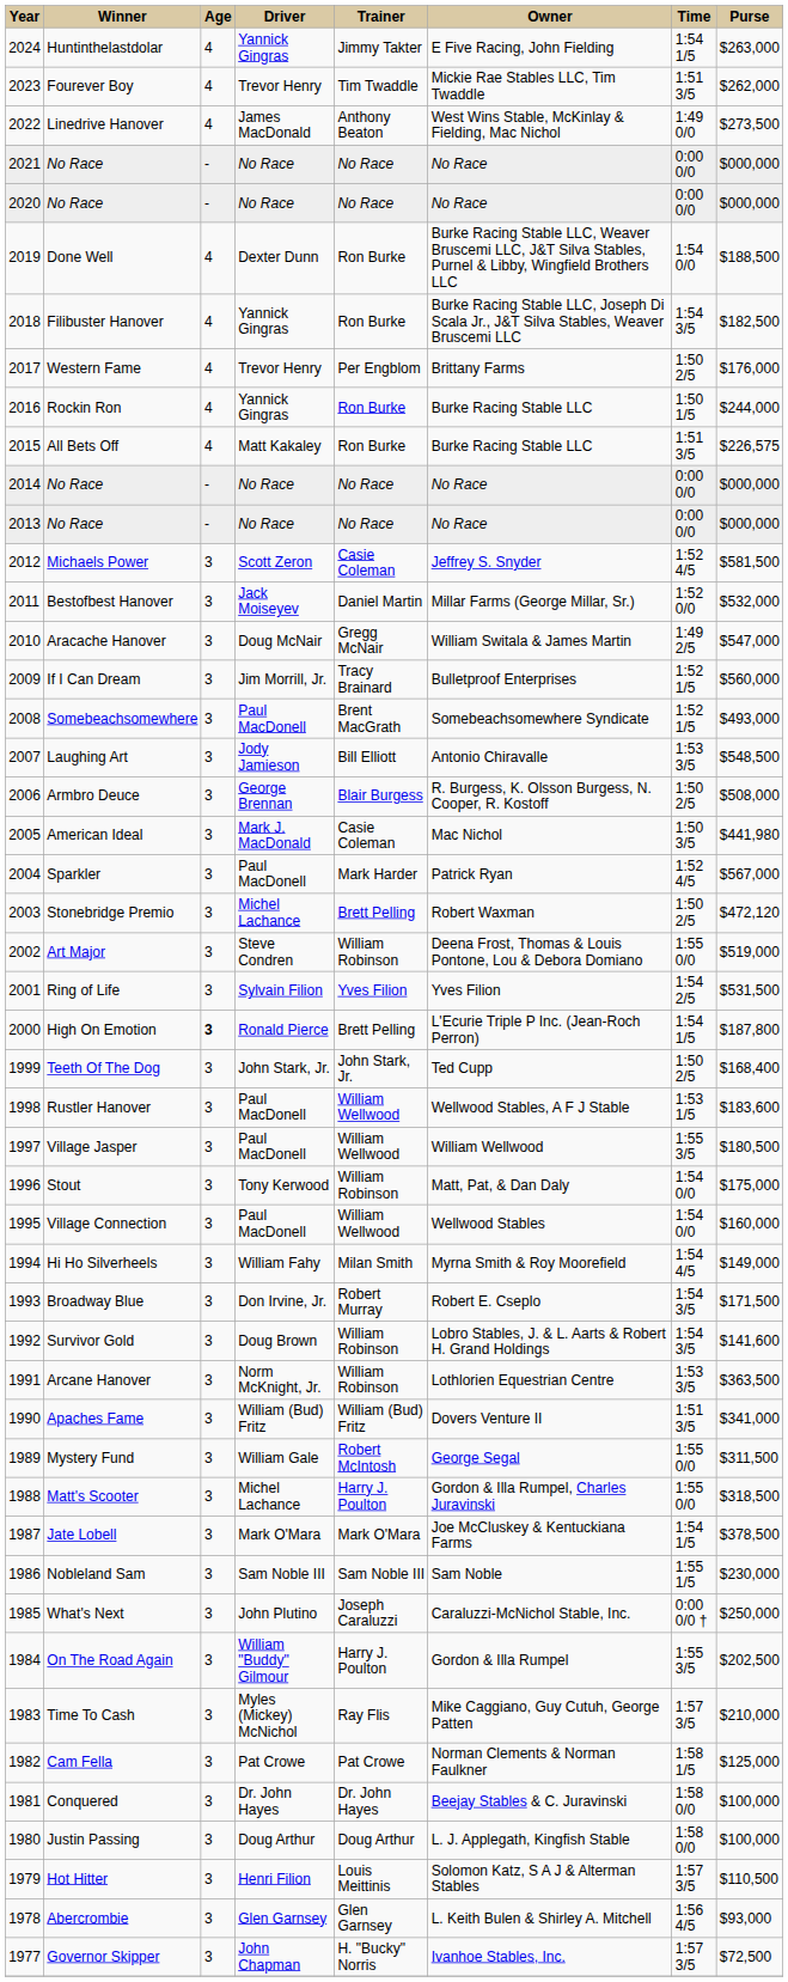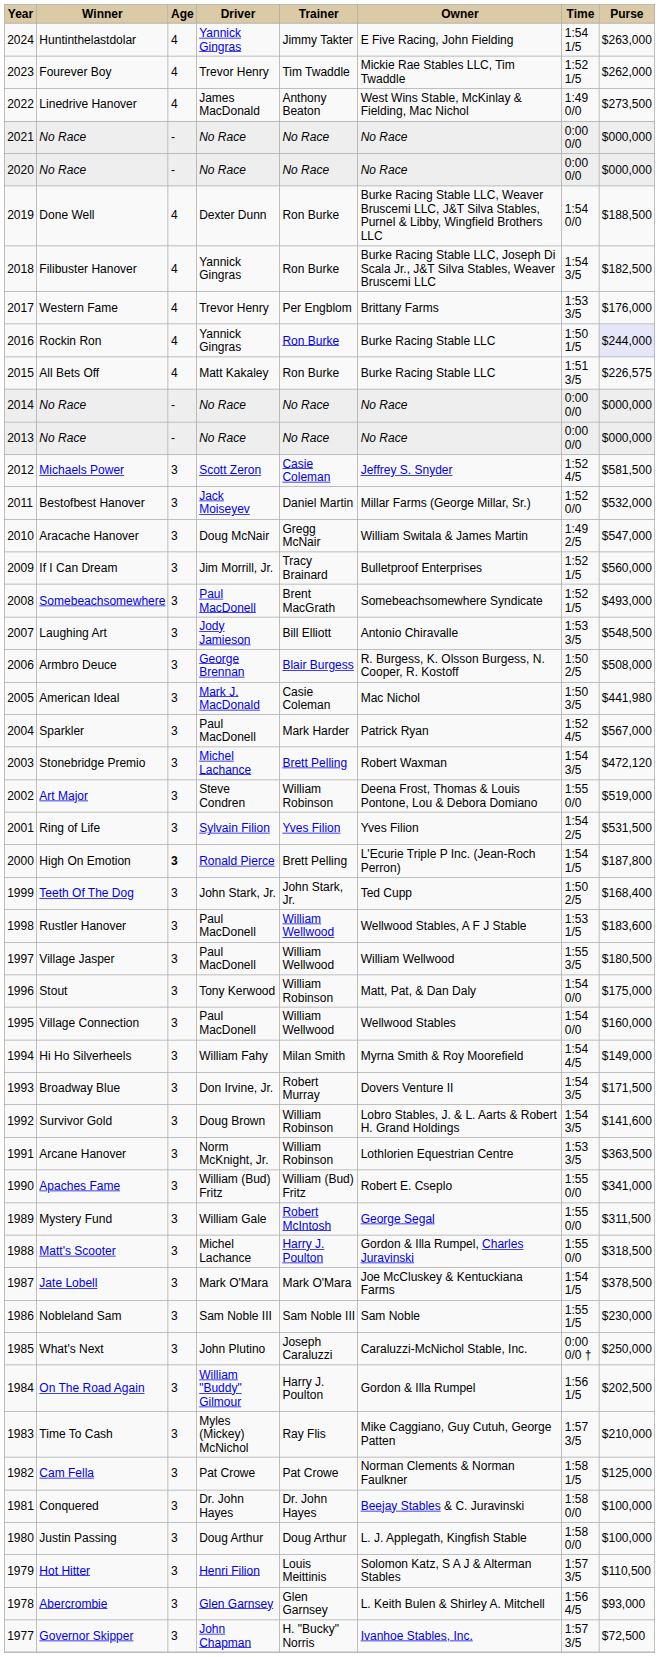 <table class="wikitable sortable">
 <tr>
 <th style="background-color:#DACAA5; width:30px">Year<br></th>
 <th style="background-color:#DACAA5; width:130px">Winner<br></th>
 <th style="background-color:#DACAA5; width:25px">Age<br></th>
 <th style="background-color:#DACAA5; width:140px">Driver<br></th>
 <th style="background-color:#DACAA5; width:140px">Trainer<br></th>
 <th style="background-color:#DACAA5; width:420px">Owner<br></th>
 <th style="background-color:#DACAA5; width:50px">Time <br></th>
 <th style="background-color:#DACAA5; width:40px">Purse<br></th>
 </tr>
 <tr>
 <td>2024</td>
 <td>Huntinthelastdolar</td>
 <td>4</td>
 <td><a href='#'>Yannick Gingras</a></td>
 <td>Jimmy Takter</td>
 <td>E Five Racing, John Fielding</td>
 <td>1:54 1/5</td>
 <td>$263,000</td>
 </tr>
 <tr>
 <td>2023</td>
 <td>Fourever Boy</td>
 <td>4</td>
 <td>Trevor Henry</td>
 <td>Tim Twaddle</td>
 <td>Mickie Rae Stables LLC, Tim Twaddle</td>
-<td>1:51 3/5</td>
+<td>1:52 1/5</td>
 <td>$262,000</td>
 </tr>
 <tr>
 <td>2022</td>
 <td>Linedrive Hanover</td>
 <td>4</td>
 <td>James MacDonald</td>
 <td>Anthony Beaton</td>
 <td>West Wins Stable, McKinlay & Fielding, Mac Nichol</td>
 <td>1:49 0/0</td>
 <td>$273,500</td>
 </tr>
 <tr bgcolor="#eeeeee">
 <td>2021</td>
 <td><em>No Race</em></td>
 <td>-</td>
 <td><em>No Race</em></td>
 <td><em>No Race</em></td>
 <td><em>No Race</em></td>
 <td>0:00 0/0</td>
 <td>$000,000</td>
 </tr>
 <tr bgcolor="#eeeeee">
 <td>2020</td>
 <td><em>No Race</em></td>
 <td>-</td>
 <td><em>No Race</em></td>
 <td><em>No Race</em></td>
 <td><em>No Race</em></td>
 <td>0:00 0/0</td>
 <td>$000,000</td>
 </tr>
 <tr>
 <td>2019</td>
 <td>Done Well</td>
 <td>4</td>
 <td>Dexter Dunn</td>
 <td>Ron Burke</td>
 <td>Burke Racing Stable LLC, Weaver Bruscemi LLC, J&T Silva Stables, Purnel & Libby, Wingfield Brothers LLC</td>
 <td>1:54 0/0</td>
 <td>$188,500</td>
 </tr>
 <tr>
 <td>2018</td>
 <td>Filibuster Hanover</td>
 <td>4</td>
 <td>Yannick Gingras</td>
 <td>Ron Burke</td>
 <td>Burke Racing Stable LLC, Joseph Di Scala Jr., J&T Silva Stables, Weaver Bruscemi LLC</td>
 <td>1:54 3/5</td>
 <td>$182,500</td>
 </tr>
 <tr>
 <td>2017</td>
 <td>Western Fame</td>
 <td>4</td>
 <td>Trevor Henry</td>
 <td>Per Engblom</td>
 <td>Brittany Farms</td>
-<td>1:50 2/5</td>
+<td>1:53 3/5</td>
 <td>$176,000</td>
 </tr>
 <tr>
 <td>2016</td>
 <td>Rockin Ron</td>
 <td>4</td>
 <td>Yannick Gingras</td>
 <td><a href='#'>Ron Burke</a></td>
 <td>Burke Racing Stable LLC</td>
 <td>1:50 1/5</td>
-<td>$244,000</td>
+<td style="background: lavender;">$244,000</td>
 </tr>
 <tr>
 <td>2015</td>
 <td>All Bets Off</td>
 <td>4</td>
 <td>Matt Kakaley</td>
 <td>Ron Burke</td>
 <td>Burke Racing Stable LLC</td>
 <td>1:51 3/5</td>
 <td>$226,575</td>
 </tr>
 <tr bgcolor="#eeeeee">
 <td align=left>2014</td>
 <td><em>No Race</em></td>
 <td align=left>-</td>
 <td><em>No Race</em></td>
 <td><em>No Race</em></td>
 <td><em>No Race</em></td>
 <td align=left>0:00 0/0</td>
 <td align=left>$000,000</td>
 </tr>
 <tr bgcolor="#eeeeee">
 <td align=left>2013</td>
 <td><em>No Race</em></td>
 <td align=left>-</td>
 <td><em>No Race</em></td>
 <td><em>No Race</em></td>
 <td><em>No Race</em></td>
 <td align=left>0:00 0/0</td>
 <td align=left>$000,000</td>
 </tr>
 <tr>
 <td>2012</td>
 <td><a href='#'>Michaels Power</a></td>
 <td>3</td>
 <td><a href='#'>Scott Zeron</a></td>
 <td><a href='#'>Casie Coleman</a></td>
 <td><a href='#'>Jeffrey S. Snyder</a></td>
 <td>1:52 4/5</td>
 <td>$581,500</td>
 </tr>
 <tr>
 <td>2011</td>
 <td>Bestofbest Hanover</td>
 <td>3</td>
 <td><a href='#'>Jack Moiseyev</a></td>
 <td>Daniel Martin</td>
 <td>Millar Farms (George Millar, Sr.)</td>
 <td>1:52 0/0</td>
 <td>$532,000</td>
 </tr>
 <tr>
 <td>2010</td>
 <td>Aracache Hanover</td>
 <td>3</td>
 <td>Doug McNair</td>
 <td>Gregg McNair</td>
 <td>William Switala & James Martin</td>
 <td>1:49 2/5</td>
 <td>$547,000</td>
 </tr>
 <tr>
 <td>2009</td>
 <td>If I Can Dream</td>
 <td>3</td>
 <td>Jim Morrill, Jr.</td>
 <td>Tracy Brainard</td>
 <td>Bulletproof Enterprises</td>
 <td>1:52 1/5</td>
 <td>$560,000</td>
 </tr>
 <tr>
 <td>2008</td>
 <td><a href='#'>Somebeachsomewhere</a></td>
 <td>3</td>
 <td><a href='#'>Paul MacDonell</a></td>
 <td>Brent MacGrath</td>
 <td>Somebeachsomewhere Syndicate</td>
 <td>1:52 1/5</td>
 <td>$493,000</td>
 </tr>
 <tr>
 <td>2007</td>
 <td>Laughing Art</td>
 <td>3</td>
 <td><a href='#'>Jody Jamieson</a></td>
 <td>Bill Elliott</td>
 <td>Antonio Chiravalle</td>
 <td>1:53 3/5</td>
 <td>$548,500</td>
 </tr>
 <tr>
 <td>2006</td>
 <td>Armbro Deuce</td>
 <td>3</td>
 <td><a href='#'>George Brennan</a></td>
 <td><a href='#'>Blair Burgess</a></td>
 <td>R. Burgess, K. Olsson Burgess, N. Cooper, R. Kostoff</td>
 <td>1:50 2/5</td>
 <td>$508,000</td>
 </tr>
 <tr>
 <td>2005</td>
 <td>American Ideal</td>
 <td>3</td>
 <td><a href='#'>Mark J. MacDonald</a></td>
 <td>Casie Coleman</td>
 <td>Mac Nichol</td>
 <td>1:50 3/5</td>
 <td>$441,980</td>
 </tr>
 <tr>
 <td>2004</td>
 <td>Sparkler</td>
 <td>3</td>
 <td>Paul MacDonell</td>
 <td>Mark Harder</td>
 <td>Patrick Ryan</td>
 <td>1:52 4/5</td>
 <td>$567,000</td>
 </tr>
 <tr>
 <td>2003</td>
 <td>Stonebridge Premio</td>
 <td>3</td>
 <td><a href='#'>Michel Lachance</a></td>
 <td><a href='#'>Brett Pelling</a></td>
 <td>Robert Waxman</td>
-<td>1:50 2/5</td>
+<td>1:54 3/5</td>
 <td>$472,120</td>
 </tr>
 <tr>
 <td>2002</td>
 <td><a href='#'>Art Major</a></td>
 <td>3</td>
 <td>Steve Condren</td>
 <td>William Robinson</td>
 <td>Deena Frost, Thomas & Louis Pontone, Lou & Debora Domiano</td>
 <td>1:55 0/0</td>
 <td>$519,000</td>
 </tr>
 <tr>
 <td>2001</td>
 <td>Ring of Life</td>
 <td>3</td>
 <td><a href='#'>Sylvain Filion</a></td>
 <td><a href='#'>Yves Filion</a></td>
 <td>Yves Filion</td>
 <td>1:54 2/5</td>
 <td>$531,500</td>
 </tr>
 <tr>
 <td>2000</td>
 <td>High On Emotion</td>
 <td><strong>3</strong></td>
 <td><a href='#'>Ronald Pierce</a></td>
 <td>Brett Pelling</td>
 <td>L'Ecurie Triple P Inc. (Jean-Roch Perron)</td>
 <td>1:54 1/5</td>
 <td>$187,800</td>
 </tr>
 <tr>
 <td>1999</td>
 <td><a href='#'>Teeth Of The Dog</a></td>
 <td>3</td>
 <td>John Stark, Jr.</td>
 <td>John Stark, Jr.</td>
 <td>Ted Cupp</td>
 <td>1:50 2/5</td>
 <td>$168,400</td>
 </tr>
 <tr>
 <td>1998</td>
 <td>Rustler Hanover</td>
 <td>3</td>
 <td>Paul MacDonell</td>
 <td><a href='#'>William Wellwood</a></td>
 <td>Wellwood Stables, A F J Stable</td>
 <td>1:53 1/5</td>
 <td>$183,600</td>
 </tr>
 <tr>
 <td>1997</td>
 <td>Village Jasper</td>
 <td>3</td>
 <td>Paul MacDonell</td>
 <td>William Wellwood</td>
 <td>William Wellwood</td>
 <td>1:55 3/5</td>
 <td>$180,500</td>
 </tr>
 <tr>
 <td>1996</td>
 <td>Stout</td>
 <td>3</td>
 <td>Tony Kerwood</td>
 <td>William Robinson</td>
 <td>Matt, Pat, & Dan Daly</td>
 <td>1:54 0/0</td>
 <td>$175,000</td>
 </tr>
 <tr>
 <td>1995</td>
 <td>Village Connection</td>
 <td>3</td>
 <td>Paul MacDonell</td>
 <td>William Wellwood</td>
 <td>Wellwood Stables</td>
 <td>1:54 0/0</td>
 <td>$160,000</td>
 </tr>
 <tr>
 <td>1994</td>
 <td>Hi Ho Silverheels</td>
 <td>3</td>
 <td>William Fahy</td>
 <td>Milan Smith</td>
 <td>Myrna Smith & Roy Moorefield</td>
 <td>1:54 4/5</td>
 <td>$149,000</td>
 </tr>
 <tr>
 <td>1993</td>
 <td>Broadway Blue</td>
 <td>3</td>
 <td>Don Irvine, Jr.</td>
 <td>Robert Murray</td>
-<td>Robert E. Cseplo</td>
+<td>Dovers Venture II</td>
 <td>1:54 3/5</td>
 <td>$171,500</td>
 </tr>
 <tr>
 <td>1992</td>
 <td>Survivor Gold</td>
 <td>3</td>
 <td>Doug Brown</td>
 <td>William Robinson</td>
 <td>Lobro Stables, J. & L. Aarts & Robert H. Grand Holdings</td>
 <td>1:54 3/5</td>
 <td>$141,600</td>
 </tr>
 <tr>
 <td>1991</td>
 <td>Arcane Hanover</td>
 <td>3</td>
 <td>Norm McKnight, Jr.</td>
 <td>William Robinson</td>
 <td>Lothlorien Equestrian Centre</td>
 <td>1:53 3/5</td>
 <td>$363,500</td>
 </tr>
 <tr>
 <td>1990</td>
 <td><a href='#'>Apaches Fame</a></td>
 <td>3</td>
 <td>William (Bud) Fritz</td>
 <td>William (Bud) Fritz</td>
-<td>Dovers Venture II</td>
-<td>1:51 3/5</td>
+<td>Robert E. Cseplo</td>
+<td>1:55 0/0</td>
 <td>$341,000</td>
 </tr>
 <tr>
 <td>1989</td>
 <td>Mystery Fund</td>
 <td>3</td>
 <td>William Gale</td>
 <td><a href='#'>Robert McIntosh</a></td>
 <td><a href='#'>George Segal</a></td>
 <td>1:55 0/0</td>
 <td>$311,500</td>
 </tr>
 <tr>
 <td>1988</td>
 <td><a href='#'>Matt's Scooter</a></td>
 <td>3</td>
 <td>Michel Lachance</td>
 <td><a href='#'>Harry J. Poulton</a></td>
 <td>Gordon & Illa Rumpel, <a href='#'>Charles Juravinski</a></td>
 <td>1:55 0/0</td>
 <td>$318,500</td>
 </tr>
 <tr>
 <td>1987</td>
 <td><a href='#'>Jate Lobell</a></td>
 <td>3</td>
 <td>Mark O'Mara</td>
 <td>Mark O'Mara</td>
 <td>Joe McCluskey & Kentuckiana Farms</td>
 <td>1:54 1/5</td>
 <td>$378,500</td>
 </tr>
 <tr>
 <td>1986</td>
 <td>Nobleland Sam</td>
 <td>3</td>
 <td>Sam Noble III</td>
 <td>Sam Noble III</td>
 <td>Sam Noble</td>
 <td>1:55 1/5</td>
 <td>$230,000</td>
 </tr>
 <tr>
 <td>1985</td>
 <td>What's Next</td>
 <td>3</td>
 <td>John Plutino</td>
 <td>Joseph Caraluzzi</td>
 <td>Caraluzzi-McNichol Stable, Inc.</td>
 <td>0:00 0/0 †</td>
 <td>$250,000</td>
 </tr>
 <tr>
 <td>1984</td>
 <td><a href='#'>On The Road Again</a></td>
 <td>3</td>
 <td><a href='#'>William "Buddy" Gilmour</a></td>
 <td>Harry J. Poulton</td>
 <td>Gordon & Illa Rumpel</td>
-<td>1:55 3/5</td>
+<td>1:56 1/5</td>
 <td>$202,500</td>
 </tr>
 <tr>
 <td>1983</td>
 <td>Time To Cash</td>
 <td>3</td>
 <td>Myles (Mickey) McNichol</td>
 <td>Ray Flis</td>
 <td>Mike Caggiano, Guy Cutuh, George Patten</td>
 <td>1:57 3/5</td>
 <td>$210,000</td>
 </tr>
 <tr>
 <td>1982</td>
 <td><a href='#'>Cam Fella</a></td>
 <td>3</td>
 <td>Pat Crowe</td>
 <td>Pat Crowe</td>
 <td>Norman Clements & Norman Faulkner</td>
 <td>1:58 1/5</td>
 <td>$125,000</td>
 </tr>
 <tr>
 <td>1981</td>
 <td>Conquered</td>
 <td>3</td>
 <td>Dr. John Hayes</td>
 <td>Dr. John Hayes</td>
 <td><a href='#'>Beejay Stables</a> & C. Juravinski</td>
 <td>1:58 0/0</td>
 <td>$100,000</td>
 </tr>
 <tr>
 <td>1980</td>
 <td>Justin Passing</td>
 <td>3</td>
 <td>Doug Arthur</td>
 <td>Doug Arthur</td>
 <td>L. J. Applegath, Kingfish Stable</td>
 <td>1:58 0/0</td>
 <td>$100,000</td>
 </tr>
 <tr>
 <td>1979</td>
 <td><a href='#'>Hot Hitter</a></td>
 <td>3</td>
 <td><a href='#'>Henri Filion</a></td>
 <td>Louis Meittinis</td>
 <td>Solomon Katz, S A J & Alterman Stables</td>
 <td>1:57 3/5</td>
 <td>$110,500</td>
 </tr>
 <tr>
 <td>1978</td>
 <td><a href='#'>Abercrombie</a></td>
 <td>3</td>
 <td><a href='#'>Glen Garnsey</a></td>
 <td>Glen Garnsey</td>
 <td>L. Keith Bulen & Shirley A. Mitchell</td>
 <td>1:56 4/5</td>
 <td>$93,000</td>
 </tr>
 <tr>
 <td>1977</td>
 <td><a href='#'>Governor Skipper</a></td>
 <td>3</td>
 <td><a href='#'>John Chapman</a></td>
 <td>H. "Bucky" Norris</td>
 <td><a href='#'>Ivanhoe Stables, Inc.</a></td>
 <td>1:57 3/5</td>
 <td>$72,500</td>
 </tr>
 <tr>
 </tr>
 </table>
